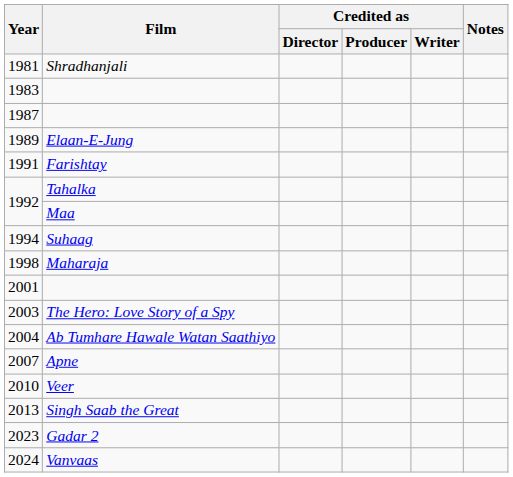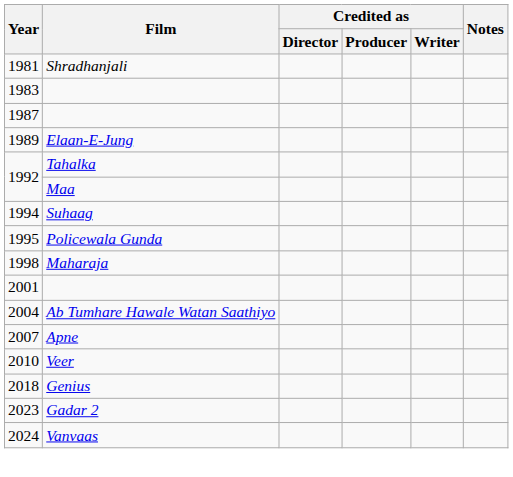 <table class="wikitable sortable">
 <tr>
 <th rowspan="2">Year</th>
 <th rowspan="2">Film</th>
 <th colspan="3">Credited as</th>
 <th rowspan="2" class="unsortable">Notes</th>
 </tr>
 <tr>
 <th>Director</th>
 <th>Producer</th>
 <th>Writer</th>
 </tr>
 <tr>
 <td>1981</td>
 <td><em>Shradhanjali</em></td>
 <td></td>
 <td></td>
 <td></td>
 <td></td>
 </tr>
 <tr>
 <td>1983</td>
 <td></td>
 <td></td>
 <td></td>
 <td></td>
 <td></td>
 </tr>
 <tr>
 <td>1987</td>
 <td></td>
 <td></td>
 <td></td>
 <td></td>
 <td></td>
 </tr>
 <tr>
 <td>1989</td>
 <td><em><a href='#'>Elaan-E-Jung</a></em></td>
 <td></td>
 <td></td>
 <td></td>
 <td></td>
 </tr>
 <tr>
-<td>1991</td>
-<td><em><a href='#'>Farishtay</a></em></td>
-<td></td>
-<td></td>
-<td></td>
-<td></td>
-</tr>
-<tr>
 <td rowspan="2">1992</td>
 <td><em><a href='#'>Tahalka</a></em></td>
 <td></td>
 <td></td>
 <td></td>
 <td></td>
 </tr>
 <tr>
 <td><em><a href='#'>Maa</a></em></td>
 <td></td>
 <td></td>
 <td></td>
 <td></td>
 </tr>
 <tr>
 <td>1994</td>
 <td><em><a href='#'>Suhaag</a></em></td>
 <td></td>
 <td></td>
 <td></td>
 <td></td>
 </tr>
 <tr>
+<td>1995</td>
+<td><em><a href='#'>Policewala Gunda</a></em></td>
+<td></td>
+<td></td>
+<td></td>
+<td></td>
+</tr>
+<tr>
 <td>1998</td>
 <td><em><a href='#'>Maharaja</a></em></td>
 <td></td>
 <td></td>
 <td></td>
 <td></td>
 </tr>
 <tr>
 <td>2001</td>
 <td></td>
-<td></td>
-<td></td>
-<td></td>
-<td></td>
-</tr>
-<tr>
-<td>2003</td>
-<td><em><a href='#'>The Hero: Love Story of a Spy</a></em></td>
 <td></td>
 <td></td>
 <td></td>
 <td></td>
 </tr>
 <tr>
 <td>2004</td>
 <td><em><a href='#'>Ab Tumhare Hawale Watan Saathiyo</a></em></td>
 <td></td>
 <td></td>
 <td></td>
 <td></td>
 </tr>
 <tr>
 <td>2007</td>
 <td><em><a href='#'>Apne</a></em></td>
 <td></td>
 <td></td>
 <td></td>
 <td></td>
 </tr>
 <tr>
 <td>2010</td>
 <td><em><a href='#'>Veer</a></em></td>
 <td></td>
 <td></td>
 <td></td>
 <td></td>
 </tr>
 <tr>
-<td>2013</td>
-<td><em><a href='#'>Singh Saab the Great</a></em></td>
+<td>2018</td>
+<td><em><a href='#'>Genius</a></em></td>
 <td></td>
 <td></td>
 <td></td>
 <td></td>
 </tr>
 <tr>
 <td>2023</td>
 <td><em><a href='#'>Gadar 2</a></em></td>
 <td></td>
 <td></td>
 <td></td>
 <td></td>
 </tr>
 <tr>
 <td>2024</td>
 <td><em><a href='#'>Vanvaas</a></em></td>
 <td></td>
 <td></td>
 <td></td>
 <td></td>
 </tr>
 </table>
